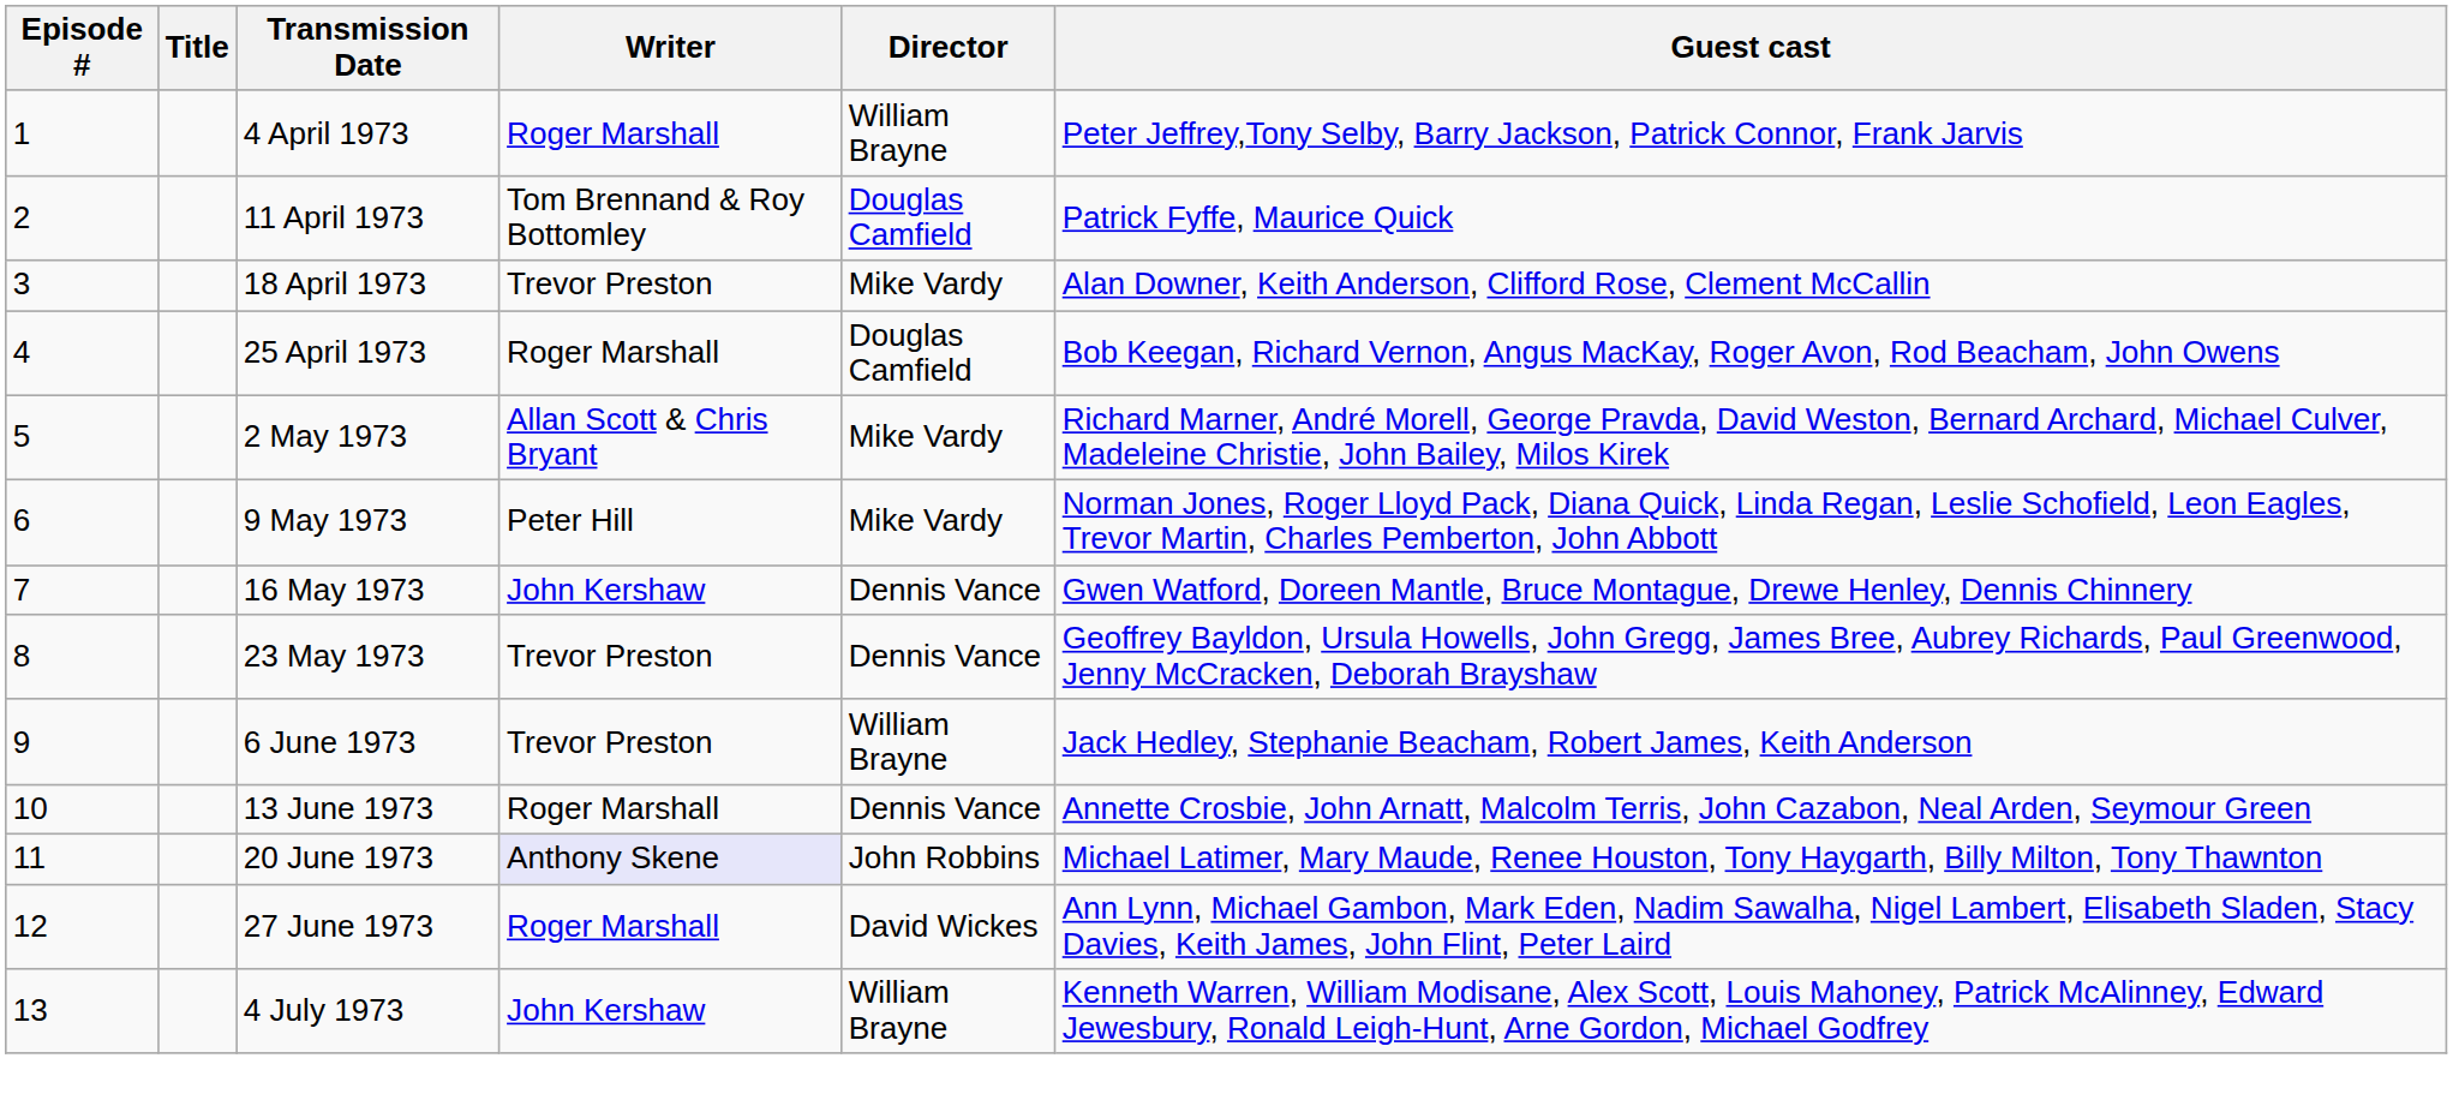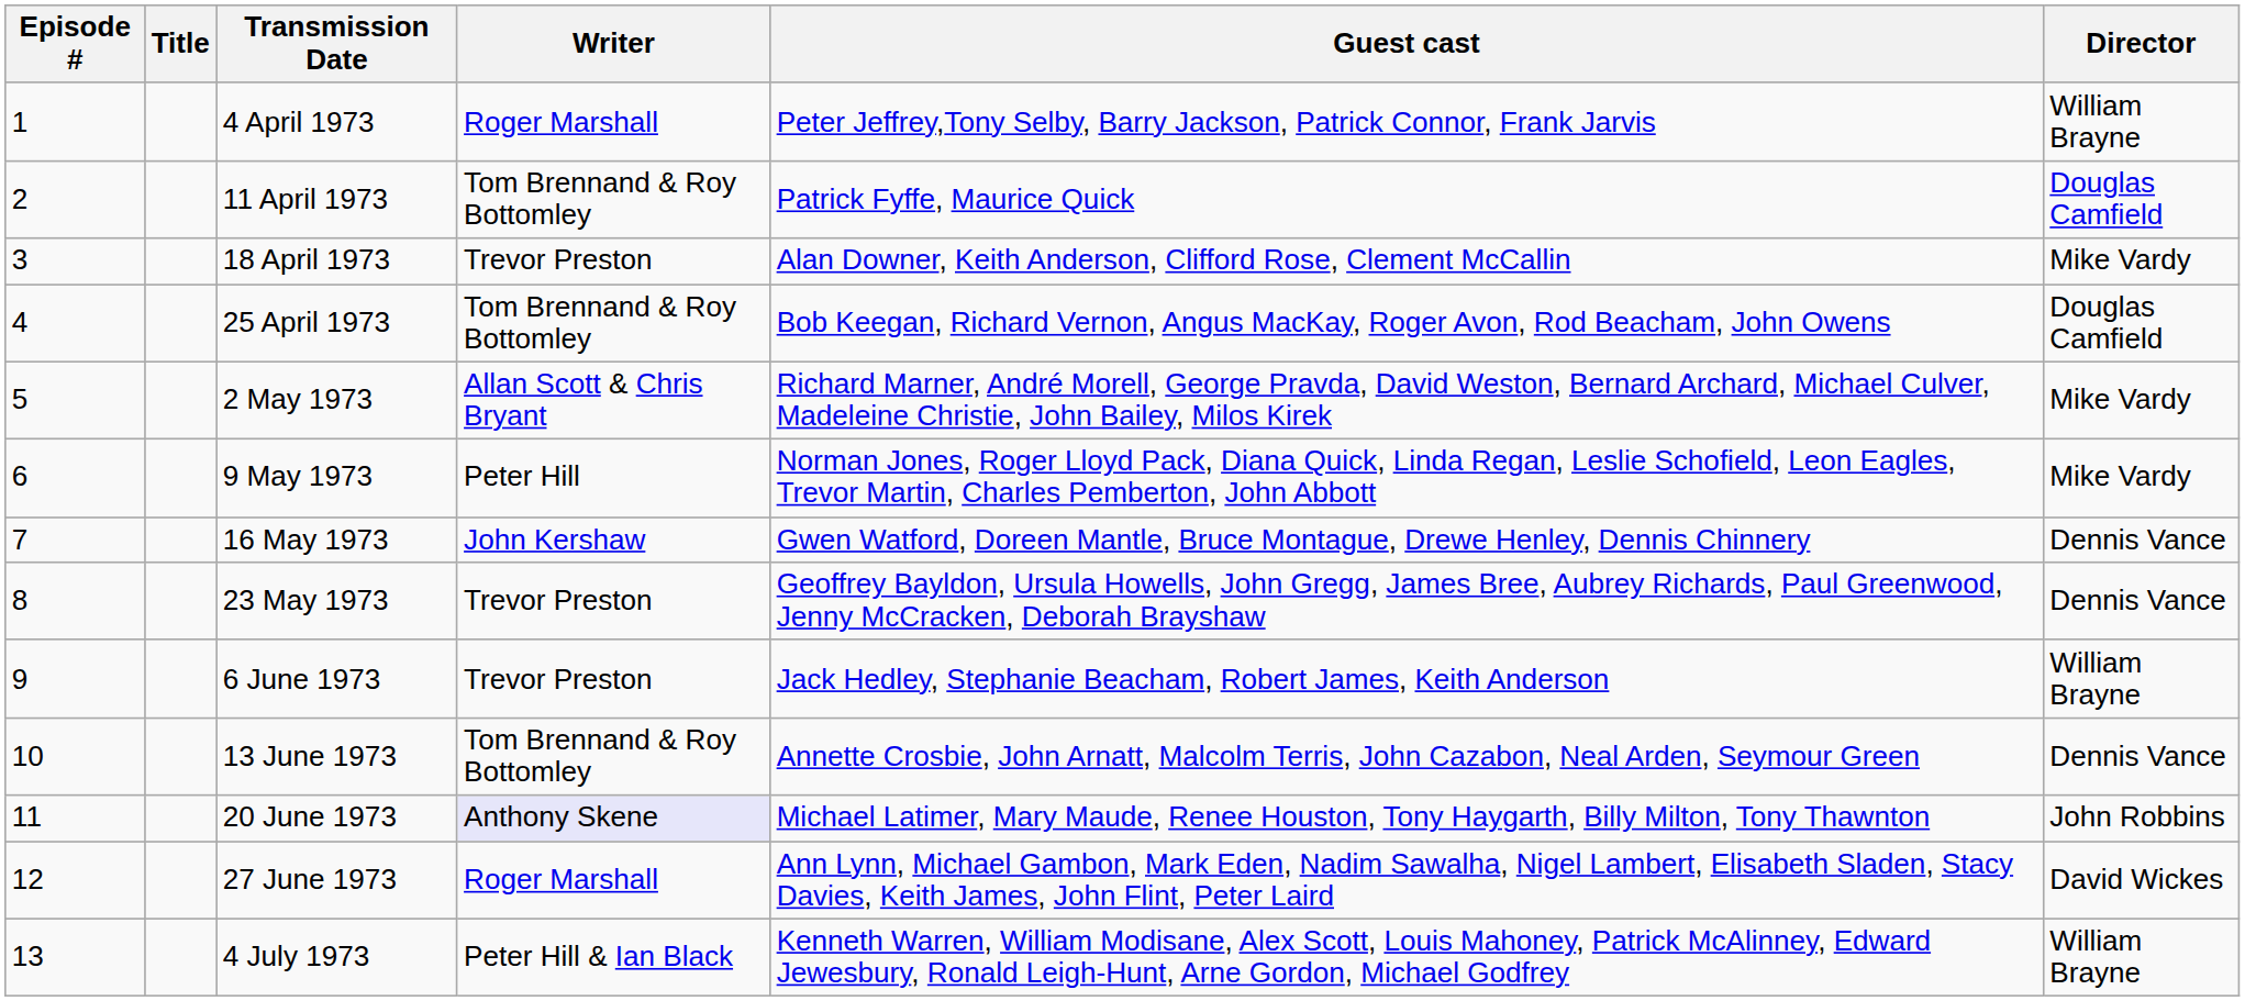 <table class="wikitable">
 <tr>
 <th>Episode #</th>
 <th>Title</th>
 <th>Transmission Date</th>
 <th>Writer</th>
+<th>Guest cast</th>
 <th>Director</th>
-<th>Guest cast</th>
 </tr>
 <tr>
 <td>1</td>
 <td></td>
 <td>4 April 1973</td>
 <td><a href='#'>Roger Marshall</a></td>
+<td><a href='#'>Peter Jeffrey</a>,<a href='#'>Tony Selby</a>, <a href='#'>Barry Jackson</a>, <a href='#'>Patrick Connor</a>, <a href='#'>Frank Jarvis</a></td>
 <td>William Brayne</td>
-<td><a href='#'>Peter Jeffrey</a>,<a href='#'>Tony Selby</a>, <a href='#'>Barry Jackson</a>, <a href='#'>Patrick Connor</a>, <a href='#'>Frank Jarvis</a></td>
 </tr>
 <tr>
 <td>2</td>
 <td></td>
 <td>11 April 1973</td>
 <td>Tom Brennand & Roy Bottomley</td>
+<td><a href='#'>Patrick Fyffe</a>, <a href='#'>Maurice Quick</a></td>
 <td><a href='#'>Douglas Camfield</a></td>
-<td><a href='#'>Patrick Fyffe</a>, <a href='#'>Maurice Quick</a></td>
 </tr>
 <tr>
 <td>3</td>
 <td></td>
 <td>18 April 1973</td>
 <td>Trevor Preston</td>
+<td><a href='#'>Alan Downer</a>, <a href='#'>Keith Anderson</a>, <a href='#'>Clifford Rose</a>, <a href='#'>Clement McCallin</a></td>
 <td>Mike Vardy</td>
-<td><a href='#'>Alan Downer</a>, <a href='#'>Keith Anderson</a>, <a href='#'>Clifford Rose</a>, <a href='#'>Clement McCallin</a></td>
 </tr>
 <tr>
 <td>4</td>
 <td></td>
 <td>25 April 1973</td>
-<td>Roger Marshall</td>
+<td>Tom Brennand & Roy Bottomley</td>
+<td><a href='#'>Bob Keegan</a>, <a href='#'>Richard Vernon</a>, <a href='#'>Angus MacKay</a>, <a href='#'>Roger Avon</a>, <a href='#'>Rod Beacham</a>, <a href='#'>John Owens</a></td>
 <td>Douglas Camfield</td>
-<td><a href='#'>Bob Keegan</a>, <a href='#'>Richard Vernon</a>, <a href='#'>Angus MacKay</a>, <a href='#'>Roger Avon</a>, <a href='#'>Rod Beacham</a>, <a href='#'>John Owens</a></td>
 </tr>
 <tr>
 <td>5</td>
 <td></td>
 <td>2 May 1973</td>
 <td><a href='#'>Allan Scott</a> & <a href='#'>Chris Bryant</a></td>
+<td><a href='#'>Richard Marner</a>, <a href='#'>André Morell</a>, <a href='#'>George Pravda</a>, <a href='#'>David Weston</a>, <a href='#'>Bernard Archard</a>, <a href='#'>Michael Culver</a>, <a href='#'>Madeleine Christie</a>, <a href='#'>John Bailey</a>, <a href='#'>Milos Kirek</a></td>
 <td>Mike Vardy</td>
-<td><a href='#'>Richard Marner</a>, <a href='#'>André Morell</a>, <a href='#'>George Pravda</a>, <a href='#'>David Weston</a>, <a href='#'>Bernard Archard</a>, <a href='#'>Michael Culver</a>, <a href='#'>Madeleine Christie</a>, <a href='#'>John Bailey</a>, <a href='#'>Milos Kirek</a></td>
 </tr>
 <tr>
 <td>6</td>
 <td></td>
 <td>9 May 1973</td>
 <td>Peter Hill</td>
+<td><a href='#'>Norman Jones</a>, <a href='#'>Roger Lloyd Pack</a>, <a href='#'>Diana Quick</a>, <a href='#'>Linda Regan</a>, <a href='#'>Leslie Schofield</a>, <a href='#'>Leon Eagles</a>, <a href='#'>Trevor Martin</a>, <a href='#'>Charles Pemberton</a>, <a href='#'>John Abbott</a></td>
 <td>Mike Vardy</td>
-<td><a href='#'>Norman Jones</a>, <a href='#'>Roger Lloyd Pack</a>, <a href='#'>Diana Quick</a>, <a href='#'>Linda Regan</a>, <a href='#'>Leslie Schofield</a>, <a href='#'>Leon Eagles</a>, <a href='#'>Trevor Martin</a>, <a href='#'>Charles Pemberton</a>, <a href='#'>John Abbott</a></td>
 </tr>
 <tr>
 <td>7</td>
 <td></td>
 <td>16 May 1973</td>
 <td><a href='#'>John Kershaw</a></td>
+<td><a href='#'>Gwen Watford</a>, <a href='#'>Doreen Mantle</a>, <a href='#'>Bruce Montague</a>, <a href='#'>Drewe Henley</a>, <a href='#'>Dennis Chinnery</a></td>
 <td>Dennis Vance</td>
-<td><a href='#'>Gwen Watford</a>, <a href='#'>Doreen Mantle</a>, <a href='#'>Bruce Montague</a>, <a href='#'>Drewe Henley</a>, <a href='#'>Dennis Chinnery</a></td>
 </tr>
 <tr>
 <td>8</td>
 <td></td>
 <td>23 May 1973</td>
 <td>Trevor Preston</td>
+<td><a href='#'>Geoffrey Bayldon</a>, <a href='#'>Ursula Howells</a>, <a href='#'>John Gregg</a>, <a href='#'>James Bree</a>, <a href='#'>Aubrey Richards</a>, <a href='#'>Paul Greenwood</a>, <a href='#'>Jenny McCracken</a>, <a href='#'>Deborah Brayshaw</a></td>
 <td>Dennis Vance</td>
-<td><a href='#'>Geoffrey Bayldon</a>, <a href='#'>Ursula Howells</a>, <a href='#'>John Gregg</a>, <a href='#'>James Bree</a>, <a href='#'>Aubrey Richards</a>, <a href='#'>Paul Greenwood</a>, <a href='#'>Jenny McCracken</a>, <a href='#'>Deborah Brayshaw</a></td>
 </tr>
 <tr>
 <td>9</td>
 <td></td>
 <td>6 June 1973</td>
 <td>Trevor Preston</td>
+<td><a href='#'>Jack Hedley</a>, <a href='#'>Stephanie Beacham</a>, <a href='#'>Robert James</a>, <a href='#'>Keith Anderson</a></td>
 <td>William Brayne</td>
-<td><a href='#'>Jack Hedley</a>, <a href='#'>Stephanie Beacham</a>, <a href='#'>Robert James</a>, <a href='#'>Keith Anderson</a></td>
 </tr>
 <tr>
 <td>10</td>
 <td></td>
 <td>13 June 1973</td>
-<td>Roger Marshall</td>
+<td>Tom Brennand & Roy Bottomley</td>
+<td><a href='#'>Annette Crosbie</a>, <a href='#'>John Arnatt</a>, <a href='#'>Malcolm Terris</a>, <a href='#'>John Cazabon</a>, <a href='#'>Neal Arden</a>, <a href='#'>Seymour Green</a></td>
 <td>Dennis Vance</td>
-<td><a href='#'>Annette Crosbie</a>, <a href='#'>John Arnatt</a>, <a href='#'>Malcolm Terris</a>, <a href='#'>John Cazabon</a>, <a href='#'>Neal Arden</a>, <a href='#'>Seymour Green</a></td>
 </tr>
 <tr>
 <td>11</td>
 <td></td>
 <td>20 June 1973</td>
 <td style="background: lavender;">Anthony Skene</td>
+<td><a href='#'>Michael Latimer</a>, <a href='#'>Mary Maude</a>, <a href='#'>Renee Houston</a>, <a href='#'>Tony Haygarth</a>, <a href='#'>Billy Milton</a>, <a href='#'>Tony Thawnton</a></td>
 <td>John Robbins</td>
-<td><a href='#'>Michael Latimer</a>, <a href='#'>Mary Maude</a>, <a href='#'>Renee Houston</a>, <a href='#'>Tony Haygarth</a>, <a href='#'>Billy Milton</a>, <a href='#'>Tony Thawnton</a></td>
 </tr>
 <tr>
 <td>12</td>
 <td></td>
 <td>27 June 1973</td>
 <td><a href='#'>Roger Marshall</a></td>
+<td><a href='#'>Ann Lynn</a>, <a href='#'>Michael Gambon</a>, <a href='#'>Mark Eden</a>, <a href='#'>Nadim Sawalha</a>, <a href='#'>Nigel Lambert</a>, <a href='#'>Elisabeth Sladen</a>, <a href='#'>Stacy Davies</a>, <a href='#'>Keith James</a>, <a href='#'>John Flint</a>, <a href='#'>Peter Laird</a></td>
 <td>David Wickes</td>
-<td><a href='#'>Ann Lynn</a>, <a href='#'>Michael Gambon</a>, <a href='#'>Mark Eden</a>, <a href='#'>Nadim Sawalha</a>, <a href='#'>Nigel Lambert</a>, <a href='#'>Elisabeth Sladen</a>, <a href='#'>Stacy Davies</a>, <a href='#'>Keith James</a>, <a href='#'>John Flint</a>, <a href='#'>Peter Laird</a></td>
 </tr>
 <tr>
 <td>13</td>
 <td></td>
 <td>4 July 1973</td>
-<td><a href='#'>John Kershaw</a></td>
+<td>Peter Hill & <a href='#'>Ian Black</a></td>
+<td><a href='#'>Kenneth Warren</a>, <a href='#'>William Modisane</a>, <a href='#'>Alex Scott</a>, <a href='#'>Louis Mahoney</a>, <a href='#'>Patrick McAlinney</a>, <a href='#'>Edward Jewesbury</a>, <a href='#'>Ronald Leigh-Hunt</a>, <a href='#'>Arne Gordon</a>, <a href='#'>Michael Godfrey</a></td>
 <td>William Brayne</td>
-<td><a href='#'>Kenneth Warren</a>, <a href='#'>William Modisane</a>, <a href='#'>Alex Scott</a>, <a href='#'>Louis Mahoney</a>, <a href='#'>Patrick McAlinney</a>, <a href='#'>Edward Jewesbury</a>, <a href='#'>Ronald Leigh-Hunt</a>, <a href='#'>Arne Gordon</a>, <a href='#'>Michael Godfrey</a></td>
 </tr>
 </table>
